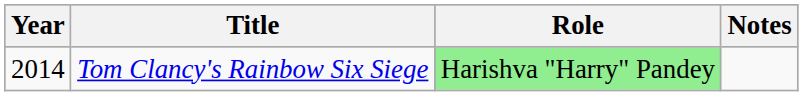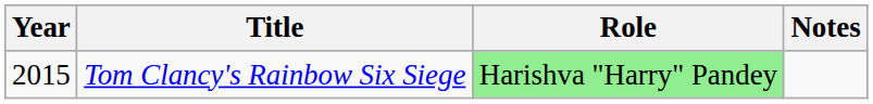 <table class="wikitable" border="1">
 <tr>
 <th>Year</th>
 <th>Title</th>
 <th>Role</th>
 <th>Notes</th>
 </tr>
 <tr>
-<td>2014</td>
+<td>2015</td>
 <td><em><a href='#'>Tom Clancy's Rainbow Six Siege</a></em></td>
 <td style="background: lightgreen;">Harishva "Harry" Pandey</td>
 <td></td>
 </tr>
 </table>
